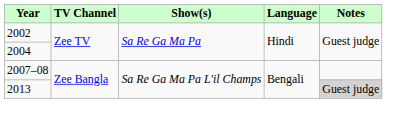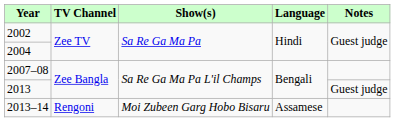 <table class="wikitable">
 <tr style="background:#cfc; text-align:center;">
 <td><strong>Year</strong></td>
 <td><strong>TV Channel</strong></td>
 <td><strong>Show(s)</strong></td>
 <td><strong>Language</strong></td>
 <td><strong>Notes</strong></td>
 </tr>
 <tr>
 <td>2002</td>
 <td rowspan="2"><a href='#'>Zee TV</a></td>
 <td rowspan="2"><em><a href='#'>Sa Re Ga Ma Pa</a></em></td>
 <td rowspan="2">Hindi</td>
 <td rowspan="2">Guest judge</td>
 </tr>
 <tr>
 <td>2004</td>
 </tr>
 <tr>
 <td>2007–08</td>
 <td rowspan="2"><a href='#'>Zee Bangla</a></td>
 <td rowspan="2"><em>Sa Re Ga Ma Pa L'il Champs</em></td>
 <td rowspan="2">Bengali</td>
 <td></td>
 </tr>
 <tr>
 <td>2013</td>
-<td style="background: lightgrey;">Guest judge</td>
+<td>Guest judge</td>
+</tr>
+<tr>
+<td>2013–14</td>
+<td><a href='#'>Rengoni</a></td>
+<td><em>Moi Zubeen Garg Hobo Bisaru</em></td>
+<td>Assamese</td>
+<td></td>
 </tr>
 </table>
